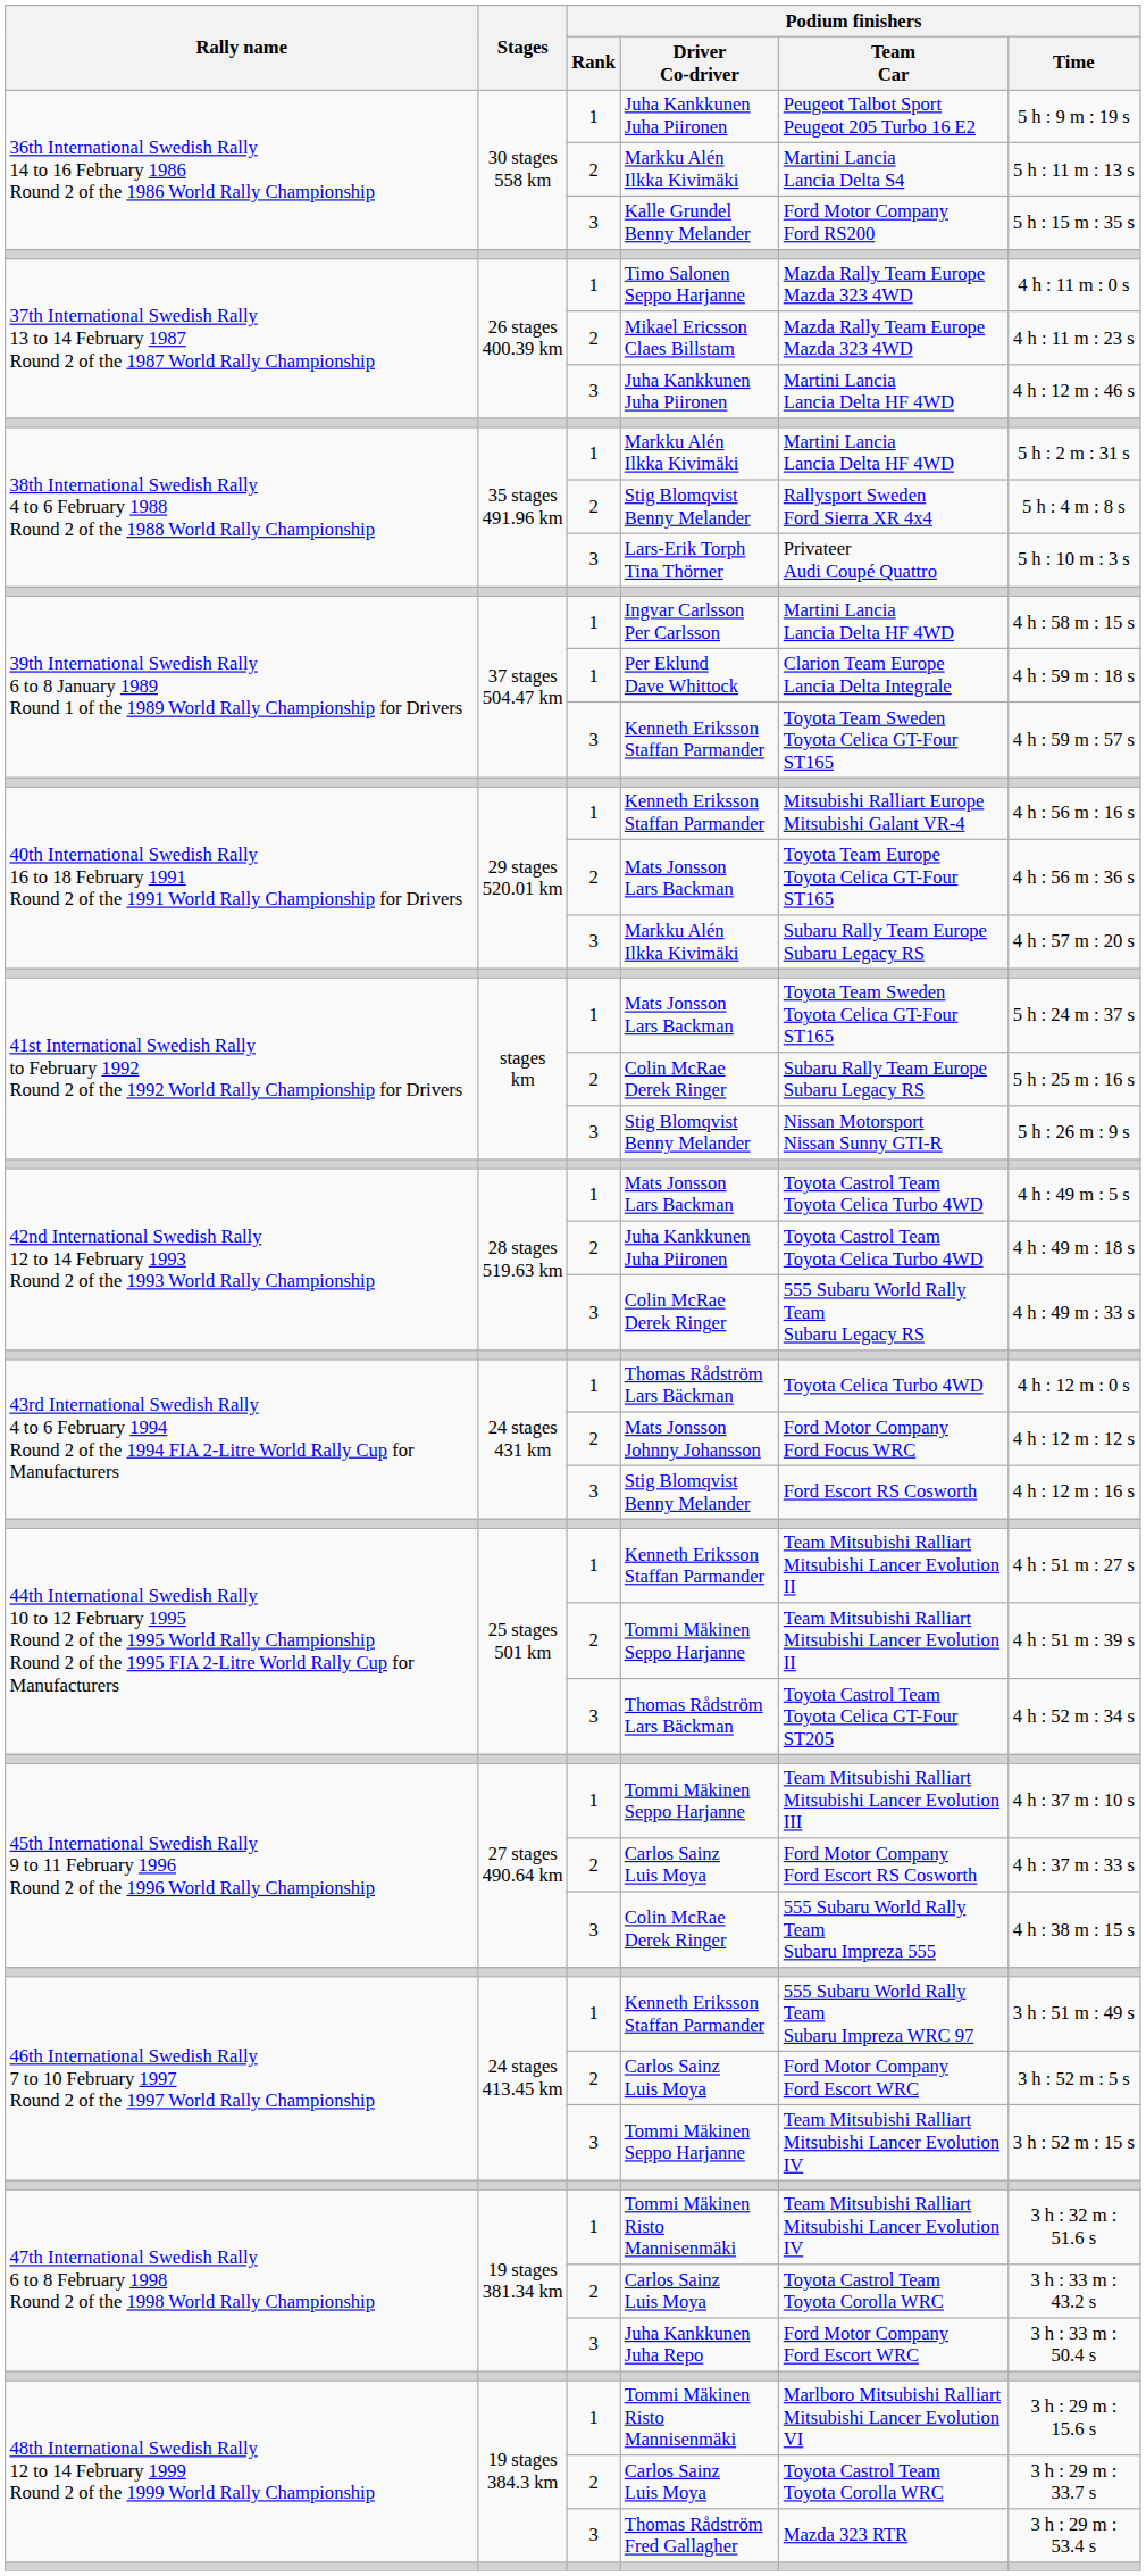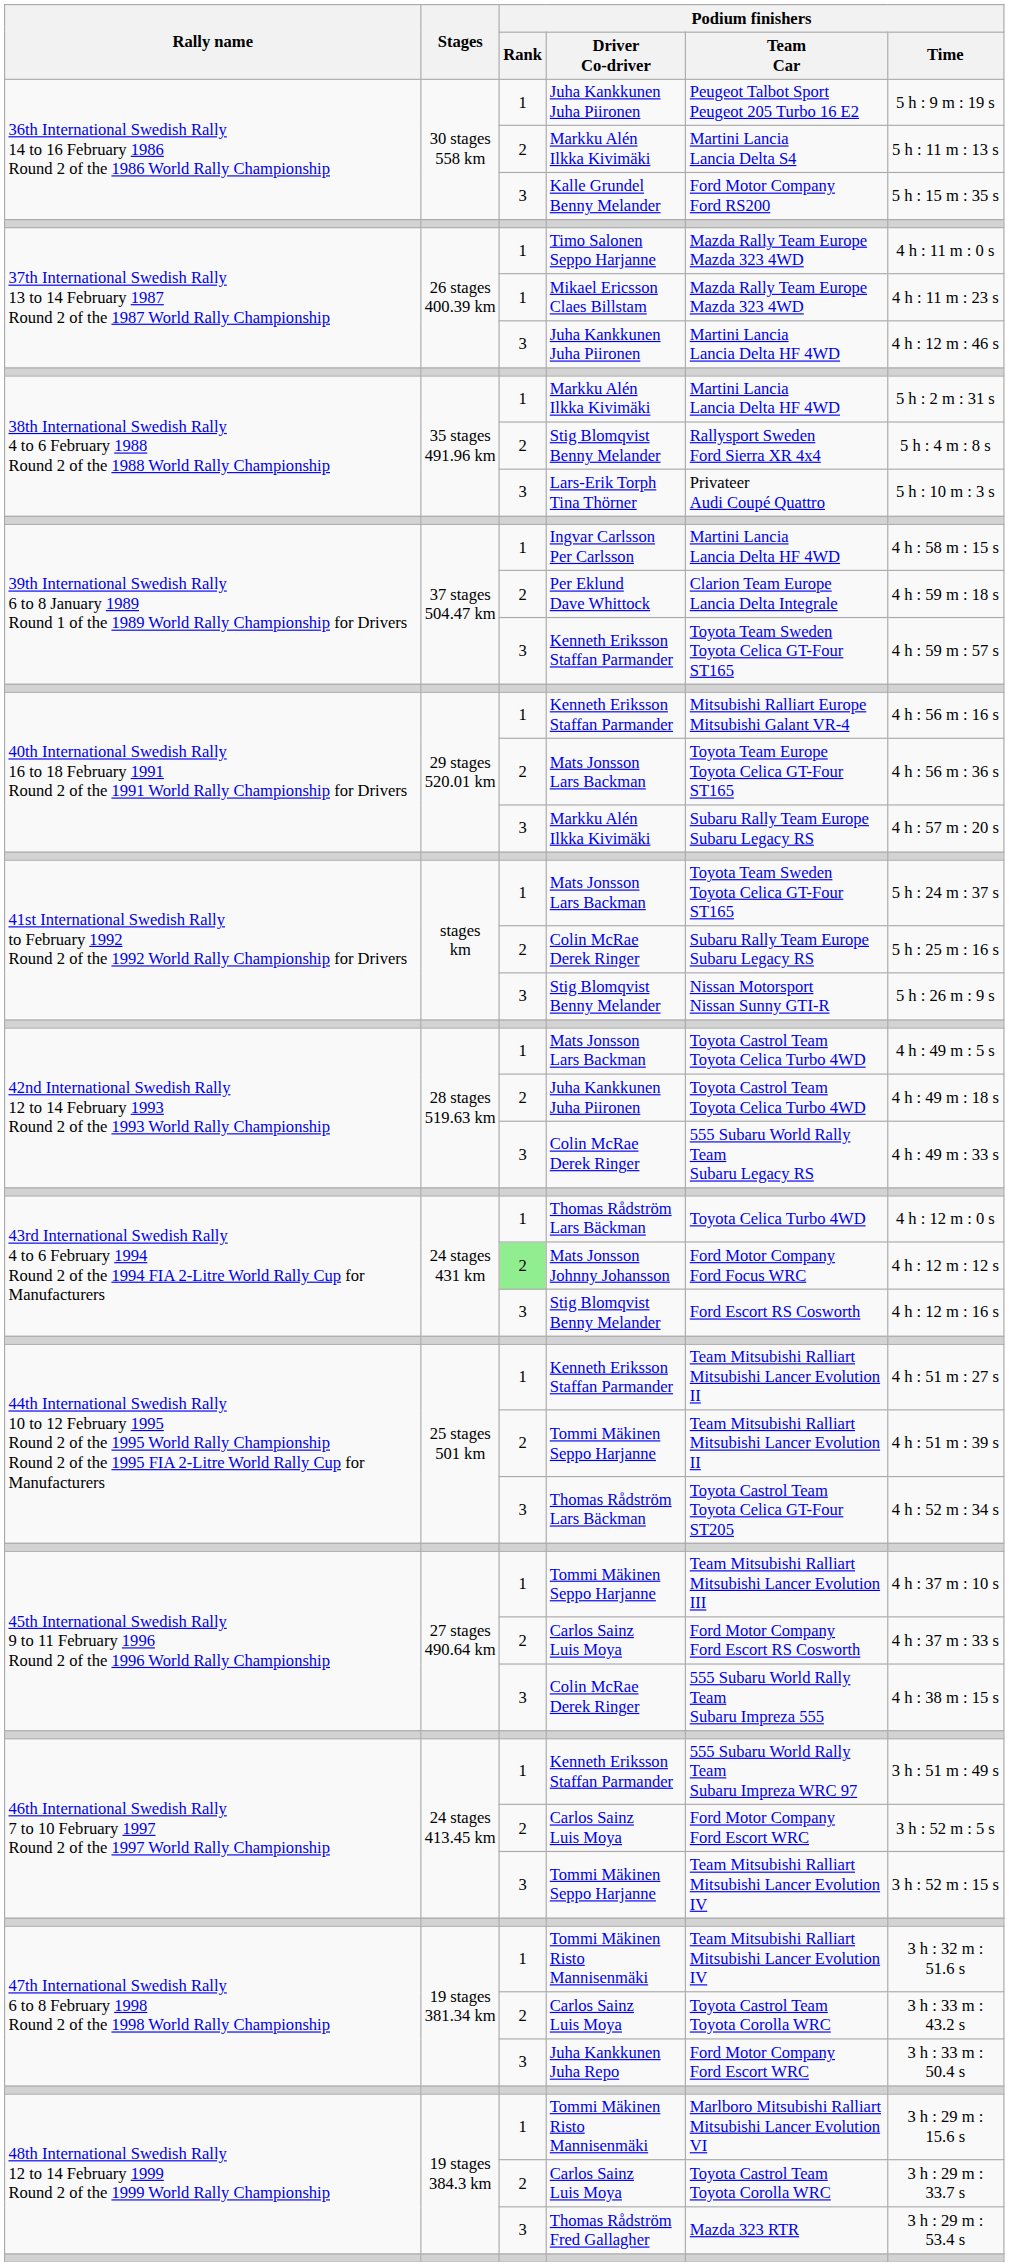 <table class="wikitable" style="font-size:90%;">
 <tr style="background:#efefef;">
 <th rowspan=2>Rally name</th>
 <th rowspan=2>Stages</th>
 <th colspan=4>Podium finishers</th>
 </tr>
 <tr>
 <th>Rank</th>
 <th>Driver<br>Co-driver</th>
 <th>Team<br>Car</th>
 <th>Time</th>
 </tr>
 <tr>
 <td rowspan=3><a href='#'>36th International Swedish Rally</a><br> 14 to 16 February <a href='#'>1986</a><br>Round 2 of the <a href='#'>1986 World Rally Championship</a></td>
 <td rowspan=3 align=center>30 stages<br> 558 km</td>
 <td align=center>1</td>
 <td> <a href='#'>Juha Kankkunen</a><br> <a href='#'>Juha Piironen</a></td>
 <td> <a href='#'>Peugeot Talbot Sport</a><br> <a href='#'>Peugeot 205 Turbo 16 E2</a></td>
 <td align=center>5 h : 9 m : 19 s</td>
 </tr>
 <tr>
 <td align=center>2</td>
 <td> <a href='#'>Markku Alén</a><br> <a href='#'>Ilkka Kivimäki</a></td>
 <td> <a href='#'>Martini Lancia</a><br> <a href='#'>Lancia Delta S4</a></td>
 <td align=center>5 h : 11 m : 13 s</td>
 </tr>
 <tr>
 <td align=center>3</td>
 <td> <a href='#'>Kalle Grundel</a><br> <a href='#'>Benny Melander</a></td>
 <td> <a href='#'>Ford Motor Company</a><br> <a href='#'>Ford RS200</a></td>
 <td align=center>5 h : 15 m : 35 s</td>
 </tr>
 <tr style="background:lightgrey;">
 <td></td>
 <td></td>
 <td></td>
 <td></td>
 <td></td>
 <td></td>
 </tr>
 <tr>
 <td rowspan=3><a href='#'>37th International Swedish Rally</a><br> 13 to 14 February <a href='#'>1987</a><br>Round 2 of the <a href='#'>1987 World Rally Championship</a></td>
 <td rowspan=3 align=center>26 stages<br> 400.39 km</td>
 <td align=center>1</td>
 <td> <a href='#'>Timo Salonen</a><br> <a href='#'>Seppo Harjanne</a></td>
 <td> <a href='#'>Mazda Rally Team Europe</a><br> <a href='#'>Mazda 323 4WD</a></td>
 <td align=center>4 h : 11 m : 0 s</td>
 </tr>
 <tr>
-<td align=center>2</td>
+<td align=center>1</td>
 <td> <a href='#'>Mikael Ericsson</a><br> <a href='#'>Claes Billstam</a></td>
 <td> <a href='#'>Mazda Rally Team Europe</a><br> <a href='#'>Mazda 323 4WD</a></td>
 <td align=center>4 h : 11 m : 23 s</td>
 </tr>
 <tr>
 <td align=center>3</td>
 <td> <a href='#'>Juha Kankkunen</a><br> <a href='#'>Juha Piironen</a></td>
 <td> <a href='#'>Martini Lancia</a><br> <a href='#'>Lancia Delta HF 4WD</a></td>
 <td align=center>4 h : 12 m : 46 s</td>
 </tr>
 <tr style="background:lightgrey;">
 <td></td>
 <td></td>
 <td></td>
 <td></td>
 <td></td>
 <td></td>
 </tr>
 <tr>
 <td rowspan=3><a href='#'>38th International Swedish Rally</a><br> 4 to 6 February <a href='#'>1988</a><br>Round 2 of the <a href='#'>1988 World Rally Championship</a></td>
 <td rowspan=3 align=center>35 stages<br> 491.96 km</td>
 <td align=center>1</td>
 <td> <a href='#'>Markku Alén</a><br> <a href='#'>Ilkka Kivimäki</a></td>
 <td> <a href='#'>Martini Lancia</a><br> <a href='#'>Lancia Delta HF 4WD</a></td>
 <td align=center>5 h : 2 m : 31 s</td>
 </tr>
 <tr>
 <td align=center>2</td>
 <td> <a href='#'>Stig Blomqvist</a><br> <a href='#'>Benny Melander</a></td>
 <td> <a href='#'>Rallysport Sweden</a><br> <a href='#'>Ford Sierra XR 4x4</a></td>
 <td align=center>5 h : 4 m : 8 s</td>
 </tr>
 <tr>
 <td align=center>3</td>
 <td> <a href='#'>Lars-Erik Torph</a><br> <a href='#'>Tina Thörner</a></td>
 <td> Privateer<br> <a href='#'>Audi Coupé Quattro</a></td>
 <td align=center>5 h : 10 m : 3 s</td>
 </tr>
 <tr style="background:lightgrey;">
 <td></td>
 <td></td>
 <td></td>
 <td></td>
 <td></td>
 <td></td>
 </tr>
 <tr>
 <td rowspan=3><a href='#'>39th International Swedish Rally</a><br> 6 to 8 January <a href='#'>1989</a><br>Round 1 of the <a href='#'>1989 World Rally Championship</a> for Drivers</td>
 <td rowspan=3 align=center>37 stages<br> 504.47 km</td>
 <td align=center>1</td>
 <td> <a href='#'>Ingvar Carlsson</a><br> <a href='#'>Per Carlsson</a></td>
 <td> <a href='#'>Martini Lancia</a><br> <a href='#'>Lancia Delta HF 4WD</a></td>
 <td align=center>4 h : 58 m : 15 s</td>
 </tr>
 <tr>
-<td align=center>1</td>
+<td align=center>2</td>
 <td> <a href='#'>Per Eklund</a><br> <a href='#'>Dave Whittock</a></td>
 <td> <a href='#'>Clarion Team Europe</a><br> <a href='#'>Lancia Delta Integrale</a></td>
 <td align=center>4 h : 59 m : 18 s</td>
 </tr>
 <tr>
 <td align=center>3</td>
 <td> <a href='#'>Kenneth Eriksson</a><br> <a href='#'>Staffan Parmander</a></td>
 <td> <a href='#'>Toyota Team Sweden</a><br> <a href='#'>Toyota Celica GT-Four ST165</a></td>
 <td align=center>4 h : 59 m : 57 s</td>
 </tr>
 <tr style="background:lightgrey;">
 <td></td>
 <td></td>
 <td></td>
 <td></td>
 <td></td>
 <td></td>
 </tr>
 <tr>
 <td rowspan=3><a href='#'>40th International Swedish Rally</a><br> 16 to 18 February <a href='#'>1991</a><br>Round 2 of the <a href='#'>1991 World Rally Championship</a> for Drivers</td>
 <td rowspan=3 align=center>29 stages<br> 520.01 km</td>
 <td align=center>1</td>
 <td> <a href='#'>Kenneth Eriksson</a><br> <a href='#'>Staffan Parmander</a></td>
 <td> <a href='#'>Mitsubishi Ralliart Europe</a><br> <a href='#'>Mitsubishi Galant VR-4</a></td>
 <td align=center>4 h : 56 m : 16 s</td>
 </tr>
 <tr>
 <td align=center>2</td>
 <td> <a href='#'>Mats Jonsson</a><br> <a href='#'>Lars Backman</a></td>
 <td> <a href='#'>Toyota Team Europe</a><br> <a href='#'>Toyota Celica GT-Four ST165</a></td>
 <td align=center>4 h : 56 m : 36 s</td>
 </tr>
 <tr>
 <td align=center>3</td>
 <td> <a href='#'>Markku Alén</a><br> <a href='#'>Ilkka Kivimäki</a></td>
 <td> <a href='#'>Subaru Rally Team Europe</a><br> <a href='#'>Subaru Legacy RS</a></td>
 <td align=center>4 h : 57 m : 20 s</td>
 </tr>
 <tr style="background:lightgrey;">
 <td></td>
 <td></td>
 <td></td>
 <td></td>
 <td></td>
 <td></td>
 </tr>
 <tr>
 <td rowspan=3><a href='#'>41st International Swedish Rally</a><br>  to February <a href='#'>1992</a><br>Round 2 of the <a href='#'>1992 World Rally Championship</a> for Drivers</td>
 <td rowspan=3 align=center>stages<br>  km</td>
 <td align=center>1</td>
 <td> <a href='#'>Mats Jonsson</a><br> <a href='#'>Lars Backman</a></td>
 <td> <a href='#'>Toyota Team Sweden</a><br> <a href='#'>Toyota Celica GT-Four ST165</a></td>
 <td align=center>5 h : 24 m : 37 s</td>
 </tr>
 <tr>
 <td align=center>2</td>
 <td> <a href='#'>Colin McRae</a><br> <a href='#'>Derek Ringer</a></td>
 <td> <a href='#'>Subaru Rally Team Europe</a><br> <a href='#'>Subaru Legacy RS</a></td>
 <td align=center>5 h : 25 m : 16 s</td>
 </tr>
 <tr>
 <td align=center>3</td>
 <td> <a href='#'>Stig Blomqvist</a><br> <a href='#'>Benny Melander</a></td>
 <td> <a href='#'>Nissan Motorsport</a><br> <a href='#'>Nissan Sunny GTI-R</a></td>
 <td align=center>5 h : 26 m : 9 s</td>
 </tr>
 <tr style="background:lightgrey;">
 <td></td>
 <td></td>
 <td></td>
 <td></td>
 <td></td>
 <td></td>
 </tr>
 <tr>
 <td rowspan=3><a href='#'>42nd International Swedish Rally</a><br> 12 to 14 February <a href='#'>1993</a><br>Round 2 of the <a href='#'>1993 World Rally Championship</a></td>
 <td rowspan=3 align=center>28 stages<br> 519.63 km</td>
 <td align=center>1</td>
 <td> <a href='#'>Mats Jonsson</a><br> <a href='#'>Lars Backman</a></td>
 <td> <a href='#'>Toyota Castrol Team</a><br> <a href='#'>Toyota Celica Turbo 4WD</a></td>
 <td align=center>4 h : 49 m : 5 s</td>
 </tr>
 <tr>
 <td align=center>2</td>
 <td> <a href='#'>Juha Kankkunen</a><br> <a href='#'>Juha Piironen</a></td>
 <td> <a href='#'>Toyota Castrol Team</a><br> <a href='#'>Toyota Celica Turbo 4WD</a></td>
 <td align=center>4 h : 49 m : 18 s</td>
 </tr>
 <tr>
 <td align=center>3</td>
 <td> <a href='#'>Colin McRae</a><br> <a href='#'>Derek Ringer</a></td>
 <td> <a href='#'>555 Subaru World Rally Team</a><br> <a href='#'>Subaru Legacy RS</a></td>
 <td align=center>4 h : 49 m : 33 s</td>
 </tr>
 <tr style="background:lightgrey;">
 <td></td>
 <td></td>
 <td></td>
 <td></td>
 <td></td>
 <td></td>
 </tr>
 <tr>
 <td rowspan=3><a href='#'>43rd International Swedish Rally</a><br> 4 to 6 February <a href='#'>1994</a><br>Round 2 of the <a href='#'>1994 FIA 2-Litre World Rally Cup</a> for Manufacturers</td>
 <td rowspan=3 align=center>24 stages<br> 431 km</td>
 <td align=center>1</td>
 <td> <a href='#'>Thomas Rådström</a><br> <a href='#'>Lars Bäckman</a></td>
 <td> <a href='#'>Toyota Celica Turbo 4WD</a></td>
 <td align=center>4 h : 12 m : 0 s</td>
 </tr>
 <tr>
-<td align=center>2</td>
+<td align=center style="background: lightgreen;">2</td>
 <td> <a href='#'>Mats Jonsson</a><br> <a href='#'>Johnny Johansson</a></td>
 <td> <a href='#'>Ford Motor Company</a><br> <a href='#'>Ford Focus WRC</a></td>
 <td align=center>4 h : 12 m : 12 s</td>
 </tr>
 <tr>
 <td align=center>3</td>
 <td> <a href='#'>Stig Blomqvist</a><br> <a href='#'>Benny Melander</a></td>
 <td> <a href='#'>Ford Escort RS Cosworth</a></td>
 <td align=center>4 h : 12 m : 16 s</td>
 </tr>
 <tr style="background:lightgrey;">
 <td></td>
 <td></td>
 <td></td>
 <td></td>
 <td></td>
 <td></td>
 </tr>
 <tr>
 <td rowspan=3><a href='#'>44th International Swedish Rally</a><br> 10 to 12 February <a href='#'>1995</a><br>Round 2 of the <a href='#'>1995 World Rally Championship</a><br>Round 2 of the <a href='#'>1995 FIA 2-Litre World Rally Cup</a> for Manufacturers</td>
 <td rowspan=3 align=center>25 stages<br> 501 km</td>
 <td align=center>1</td>
 <td> <a href='#'>Kenneth Eriksson</a><br> <a href='#'>Staffan Parmander</a></td>
 <td> <a href='#'>Team Mitsubishi Ralliart</a><br> <a href='#'>Mitsubishi Lancer Evolution II</a></td>
 <td align=center>4 h : 51 m : 27 s</td>
 </tr>
 <tr>
 <td align=center>2</td>
 <td> <a href='#'>Tommi Mäkinen</a><br> <a href='#'>Seppo Harjanne</a></td>
 <td> <a href='#'>Team Mitsubishi Ralliart</a><br> <a href='#'>Mitsubishi Lancer Evolution II</a></td>
 <td align=center>4 h : 51 m : 39 s</td>
 </tr>
 <tr>
 <td align=center>3</td>
 <td> <a href='#'>Thomas Rådström</a><br> <a href='#'>Lars Bäckman</a></td>
 <td> <a href='#'>Toyota Castrol Team</a><br> <a href='#'>Toyota Celica GT-Four ST205</a></td>
 <td align=center>4 h : 52 m : 34 s</td>
 </tr>
 <tr style="background:lightgrey;">
 <td></td>
 <td></td>
 <td></td>
 <td></td>
 <td></td>
 <td></td>
 </tr>
 <tr>
 <td rowspan=3><a href='#'>45th International Swedish Rally</a><br> 9 to 11 February <a href='#'>1996</a><br>Round 2 of the <a href='#'>1996 World Rally Championship</a></td>
 <td rowspan=3 align=center>27 stages<br> 490.64 km</td>
 <td align=center>1</td>
 <td> <a href='#'>Tommi Mäkinen</a><br> <a href='#'>Seppo Harjanne</a></td>
 <td> <a href='#'>Team Mitsubishi Ralliart</a><br> <a href='#'>Mitsubishi Lancer Evolution III</a></td>
 <td align=center>4 h : 37 m : 10 s</td>
 </tr>
 <tr>
 <td align=center>2</td>
 <td> <a href='#'>Carlos Sainz</a><br> <a href='#'>Luis Moya</a></td>
 <td> <a href='#'>Ford Motor Company</a><br> <a href='#'>Ford Escort RS Cosworth</a></td>
 <td align=center>4 h : 37 m : 33 s</td>
 </tr>
 <tr>
 <td align=center>3</td>
 <td> <a href='#'>Colin McRae</a><br> <a href='#'>Derek Ringer</a></td>
 <td> <a href='#'>555 Subaru World Rally Team</a><br> <a href='#'>Subaru Impreza 555</a></td>
 <td align=center>4 h : 38 m : 15 s</td>
 </tr>
 <tr style="background:lightgrey;">
 <td></td>
 <td></td>
 <td></td>
 <td></td>
 <td></td>
 <td></td>
 </tr>
 <tr>
 <td rowspan=3><a href='#'>46th International Swedish Rally</a><br> 7 to 10 February <a href='#'>1997</a><br>Round 2 of the <a href='#'>1997 World Rally Championship</a></td>
 <td rowspan=3 align=center>24 stages<br> 413.45 km</td>
 <td align=center>1</td>
 <td> <a href='#'>Kenneth Eriksson</a><br> <a href='#'>Staffan Parmander</a></td>
 <td> <a href='#'>555 Subaru World Rally Team</a><br> <a href='#'>Subaru Impreza WRC 97</a></td>
 <td align=center>3 h : 51 m : 49 s</td>
 </tr>
 <tr>
 <td align=center>2</td>
 <td> <a href='#'>Carlos Sainz</a><br> <a href='#'>Luis Moya</a></td>
 <td> <a href='#'>Ford Motor Company</a><br> <a href='#'>Ford Escort WRC</a></td>
 <td align=center>3 h : 52 m : 5 s</td>
 </tr>
 <tr>
 <td align=center>3</td>
 <td> <a href='#'>Tommi Mäkinen</a><br> <a href='#'>Seppo Harjanne</a></td>
 <td> <a href='#'>Team Mitsubishi Ralliart</a><br> <a href='#'>Mitsubishi Lancer Evolution IV</a></td>
 <td align=center>3 h : 52 m : 15 s</td>
 </tr>
 <tr style="background:lightgrey;">
 <td></td>
 <td></td>
 <td></td>
 <td></td>
 <td></td>
 <td></td>
 </tr>
 <tr>
 <td rowspan=3><a href='#'>47th International Swedish Rally</a><br> 6 to 8 February <a href='#'>1998</a><br>Round 2 of the <a href='#'>1998 World Rally Championship</a></td>
 <td rowspan=3 align=center>19 stages<br> 381.34 km</td>
 <td align=center>1</td>
 <td> <a href='#'>Tommi Mäkinen</a><br> <a href='#'>Risto Mannisenmäki</a></td>
 <td> <a href='#'>Team Mitsubishi Ralliart</a><br> <a href='#'>Mitsubishi Lancer Evolution IV</a></td>
 <td align=center>3 h : 32 m : 51.6 s</td>
 </tr>
 <tr>
 <td align=center>2</td>
 <td> <a href='#'>Carlos Sainz</a><br> <a href='#'>Luis Moya</a></td>
 <td> <a href='#'>Toyota Castrol Team</a><br> <a href='#'>Toyota Corolla WRC</a></td>
 <td align=center>3 h : 33 m : 43.2 s</td>
 </tr>
 <tr>
 <td align=center>3</td>
 <td> <a href='#'>Juha Kankkunen</a><br> <a href='#'>Juha Repo</a></td>
 <td> <a href='#'>Ford Motor Company</a><br> <a href='#'>Ford Escort WRC</a></td>
 <td align=center>3 h : 33 m : 50.4 s</td>
 </tr>
 <tr style="background:lightgrey;">
 <td></td>
 <td></td>
 <td></td>
 <td></td>
 <td></td>
 <td></td>
 </tr>
 <tr>
 <td rowspan=3><a href='#'>48th International Swedish Rally</a><br> 12 to 14 February <a href='#'>1999</a><br>Round 2 of the <a href='#'>1999 World Rally Championship</a></td>
 <td rowspan=3 align=center>19 stages<br> 384.3 km</td>
 <td align=center>1</td>
 <td> <a href='#'>Tommi Mäkinen</a><br> <a href='#'>Risto Mannisenmäki</a></td>
 <td> <a href='#'>Marlboro Mitsubishi Ralliart</a><br> <a href='#'>Mitsubishi Lancer Evolution VI</a></td>
 <td align=center>3 h : 29 m : 15.6 s</td>
 </tr>
 <tr>
 <td align=center>2</td>
 <td> <a href='#'>Carlos Sainz</a><br> <a href='#'>Luis Moya</a></td>
 <td> <a href='#'>Toyota Castrol Team</a><br> <a href='#'>Toyota Corolla WRC</a></td>
 <td align=center>3 h : 29 m : 33.7 s</td>
 </tr>
 <tr>
 <td align=center>3</td>
 <td> <a href='#'>Thomas Rådström</a><br> <a href='#'>Fred Gallagher</a></td>
 <td> <a href='#'>Mazda 323 RTR</a></td>
 <td align=center>3 h : 29 m : 53.4 s</td>
 </tr>
 <tr style="background:lightgrey;">
 <td></td>
 <td></td>
 <td></td>
 <td></td>
 <td></td>
 <td></td>
 </tr>
 </table>
